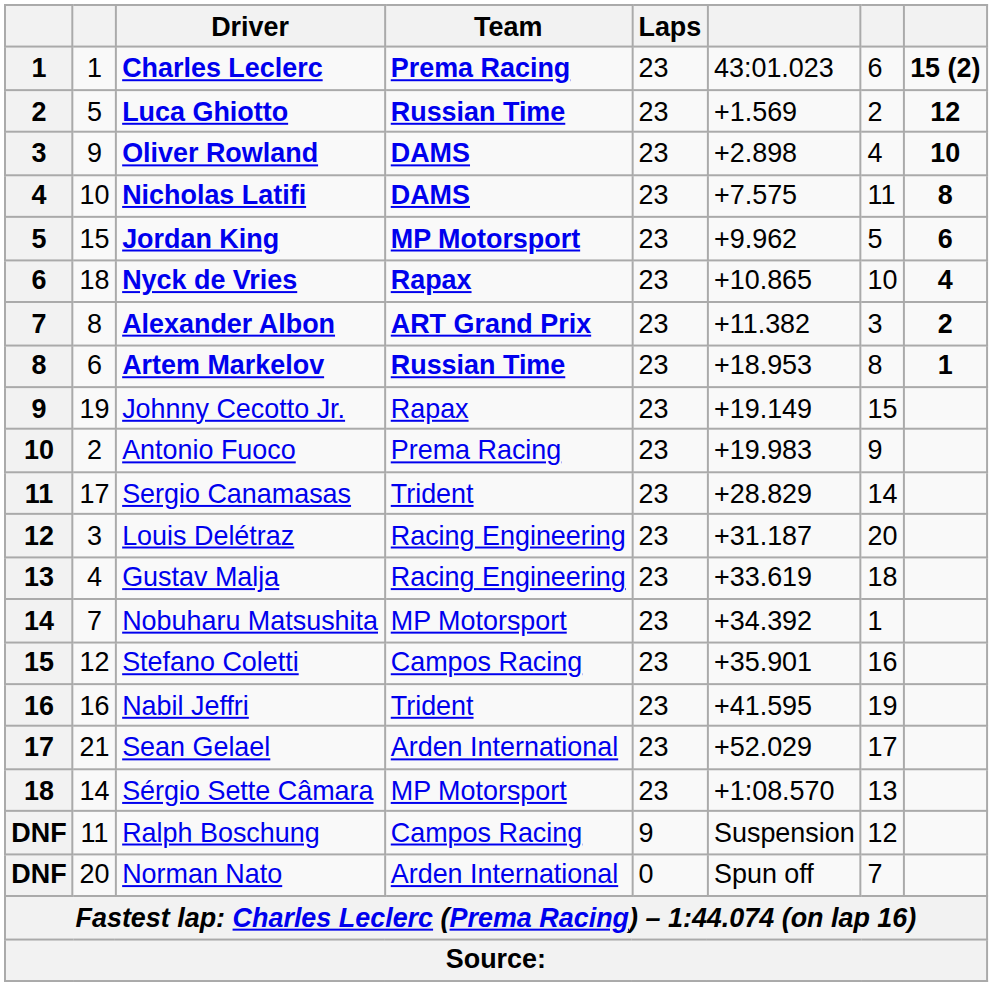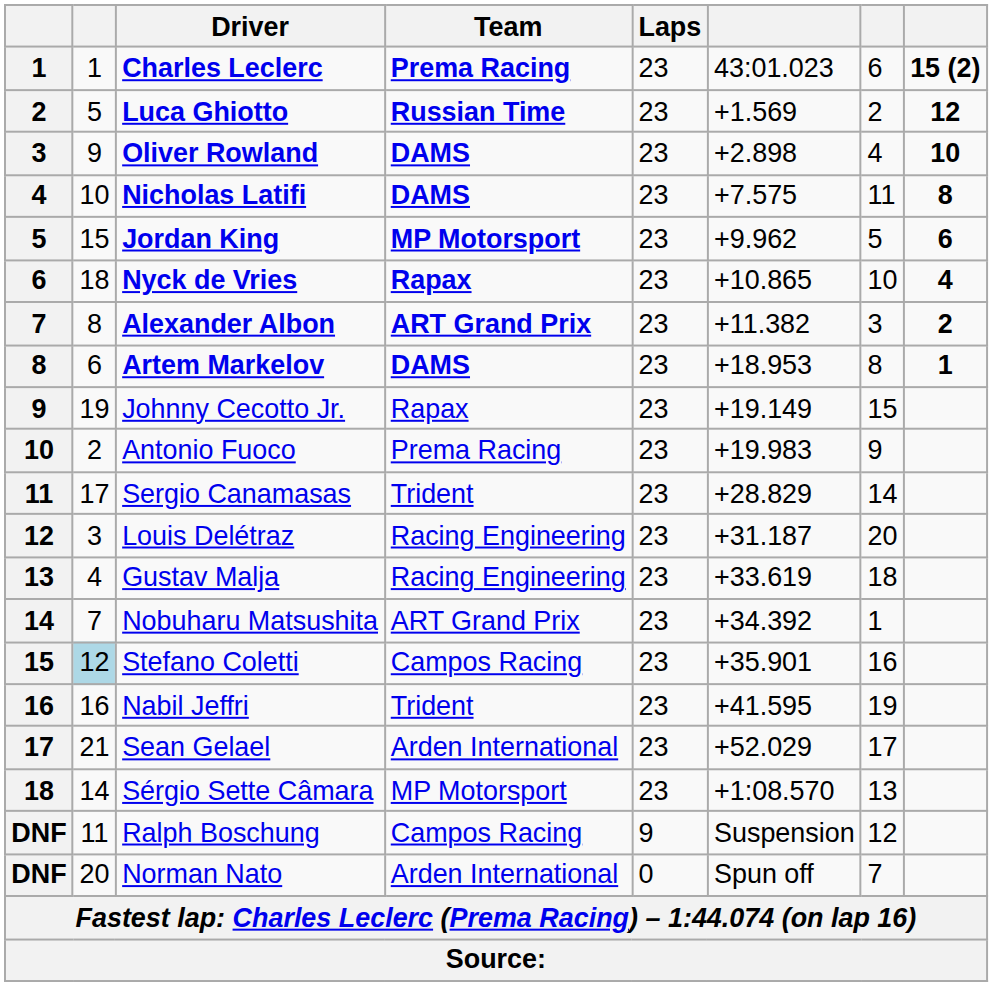 <table class="wikitable" style="font-size:85%">
 <tr>
 <th scope="col"></th>
 <th scope="col"></th>
 <th scope="col">Driver</th>
 <th scope="col">Team</th>
 <th scope="col">Laps</th>
 <th scope="col"></th>
 <th scope="col"></th>
 <th scope="col"></th>
 </tr>
 <tr>
 <th scope="row">1</th>
 <td align="center">1</td>
 <td> <strong><a href='#'>Charles Leclerc</a></strong></td>
 <td><strong><a href='#'>Prema Racing</a></strong></td>
 <td>23</td>
 <td>43:01.023</td>
 <td>6</td>
 <td align="center"><strong>15 (2)</strong></td>
 </tr>
 <tr>
 <th scope="row">2</th>
 <td align="center">5</td>
 <td> <strong><a href='#'>Luca Ghiotto</a></strong></td>
 <td><strong><a href='#'>Russian Time</a></strong></td>
 <td>23</td>
 <td>+1.569</td>
 <td>2</td>
 <td align="center"><strong>12</strong></td>
 </tr>
 <tr>
 <th scope="row">3</th>
 <td align="center">9</td>
 <td> <strong><a href='#'>Oliver Rowland</a></strong></td>
 <td><strong><a href='#'>DAMS</a></strong></td>
 <td>23</td>
 <td>+2.898</td>
 <td>4</td>
 <td align="center"><strong>10</strong></td>
 </tr>
 <tr>
 <th scope="row">4</th>
 <td align="center">10</td>
 <td> <strong><a href='#'>Nicholas Latifi</a></strong></td>
 <td><strong><a href='#'>DAMS</a></strong></td>
 <td>23</td>
 <td>+7.575</td>
 <td>11</td>
 <td align="center"><strong>8</strong></td>
 </tr>
 <tr>
 <th scope="row">5</th>
 <td align="center">15</td>
 <td> <strong><a href='#'>Jordan King</a></strong></td>
 <td><strong><a href='#'>MP Motorsport</a></strong></td>
 <td>23</td>
 <td>+9.962</td>
 <td>5</td>
 <td align="center"><strong>6</strong></td>
 </tr>
 <tr>
 <th scope="row">6</th>
 <td align="center">18</td>
 <td> <strong><a href='#'>Nyck de Vries</a></strong></td>
 <td><strong><a href='#'>Rapax</a></strong></td>
 <td>23</td>
 <td>+10.865</td>
 <td>10</td>
 <td align="center"><strong>4</strong></td>
 </tr>
 <tr>
 <th scope="row">7</th>
 <td align="center">8</td>
 <td> <strong><a href='#'>Alexander Albon</a></strong></td>
 <td><strong><a href='#'>ART Grand Prix</a></strong></td>
 <td>23</td>
 <td>+11.382</td>
 <td>3</td>
 <td align="center"><strong>2</strong></td>
 </tr>
 <tr>
 <th scope="row">8</th>
 <td align="center">6</td>
 <td> <strong><a href='#'>Artem Markelov</a></strong></td>
-<td><strong><a href='#'>Russian Time</a></strong></td>
+<td><strong><a href='#'>DAMS</a></strong></td>
 <td>23</td>
 <td>+18.953</td>
 <td>8</td>
 <td align="center"><strong>1</strong></td>
 </tr>
 <tr>
 <th scope="row">9</th>
 <td align="center">19</td>
 <td> <a href='#'>Johnny Cecotto Jr.</a></td>
 <td><a href='#'>Rapax</a></td>
 <td>23</td>
 <td>+19.149</td>
 <td>15</td>
 <td></td>
 </tr>
 <tr>
 <th scope="row">10</th>
 <td align="center">2</td>
 <td> <a href='#'>Antonio Fuoco</a></td>
 <td><a href='#'>Prema Racing</a></td>
 <td>23</td>
 <td>+19.983</td>
 <td>9</td>
 <td></td>
 </tr>
 <tr>
 <th scope="row">11</th>
 <td align="center">17</td>
 <td> <a href='#'>Sergio Canamasas</a></td>
 <td><a href='#'>Trident</a></td>
 <td>23</td>
 <td>+28.829</td>
 <td>14</td>
 <td></td>
 </tr>
 <tr>
 <th scope="row">12</th>
 <td align="center">3</td>
 <td> <a href='#'>Louis Delétraz</a></td>
 <td><a href='#'>Racing Engineering</a></td>
 <td>23</td>
 <td>+31.187</td>
 <td>20</td>
 <td></td>
 </tr>
 <tr>
 <th scope="row">13</th>
 <td align="center">4</td>
 <td> <a href='#'>Gustav Malja</a></td>
 <td><a href='#'>Racing Engineering</a></td>
 <td>23</td>
 <td>+33.619</td>
 <td>18</td>
 <td></td>
 </tr>
 <tr>
 <th scope="row">14</th>
 <td align="center">7</td>
 <td> <a href='#'>Nobuharu Matsushita</a></td>
-<td><a href='#'>MP Motorsport</a></td>
+<td><a href='#'>ART Grand Prix</a></td>
 <td>23</td>
 <td>+34.392</td>
 <td>1</td>
 <td></td>
 </tr>
 <tr>
 <th scope="row">15</th>
-<td align="center">12</td>
+<td align="center" style="background: lightblue;">12</td>
 <td> <a href='#'>Stefano Coletti</a></td>
 <td><a href='#'>Campos Racing</a></td>
 <td>23</td>
 <td>+35.901</td>
 <td>16</td>
 <td></td>
 </tr>
 <tr>
 <th scope="row">16</th>
 <td align="center">16</td>
 <td> <a href='#'>Nabil Jeffri</a></td>
 <td><a href='#'>Trident</a></td>
 <td>23</td>
 <td>+41.595</td>
 <td>19</td>
 <td></td>
 </tr>
 <tr>
 <th scope="row">17</th>
 <td align="center">21</td>
 <td> <a href='#'>Sean Gelael</a></td>
 <td><a href='#'>Arden International</a></td>
 <td>23</td>
 <td>+52.029</td>
 <td>17</td>
 <td></td>
 </tr>
 <tr>
 <th scope="row">18</th>
 <td align="center">14</td>
 <td> <a href='#'>Sérgio Sette Câmara</a></td>
 <td><a href='#'>MP Motorsport</a></td>
 <td>23</td>
 <td>+1:08.570</td>
 <td>13</td>
 <td></td>
 </tr>
 <tr>
 <th scope="row">DNF</th>
 <td align="center">11</td>
 <td> <a href='#'>Ralph Boschung</a></td>
 <td><a href='#'>Campos Racing</a></td>
 <td>9</td>
 <td>Suspension</td>
 <td>12</td>
 <td></td>
 </tr>
 <tr>
 <th scope="row">DNF</th>
 <td align="center">20</td>
 <td> <a href='#'>Norman Nato</a></td>
 <td><a href='#'>Arden International</a></td>
 <td>0</td>
 <td>Spun off</td>
 <td>7</td>
 <td></td>
 </tr>
 <tr>
 <th colspan="8" align="center"><em>Fastest lap:  <a href='#'>Charles Leclerc</a> (<a href='#'>Prema Racing</a>) – 1:44.074 (on lap 16)</em></th>
 </tr>
 <tr>
 <th colspan="8">Source:</th>
 </tr>
 <tr>
 </tr>
 </table>
